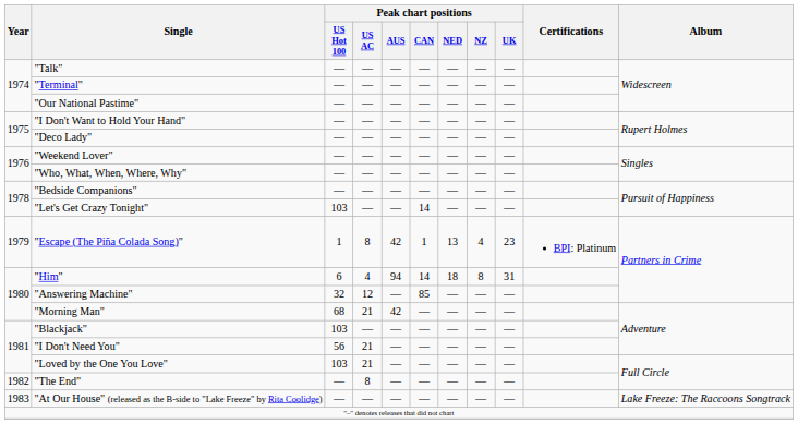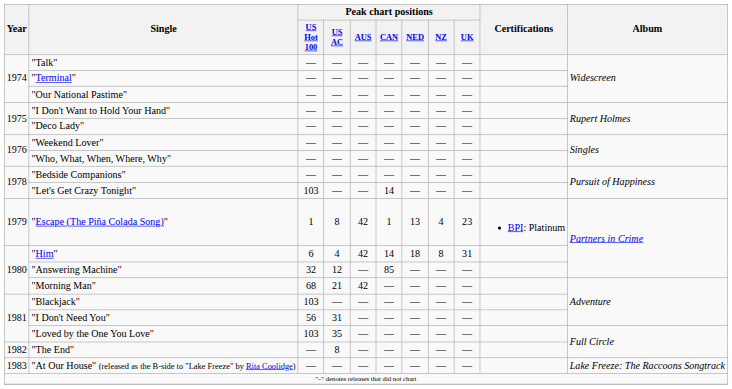 <table class="wikitable sortable" style="text-align:center;">
 <tr>
 <th rowspan="2">Year</th>
 <th rowspan="2">Single</th>
 <th colspan="7">Peak chart positions</th>
 <th rowspan="2">Certifications</th>
 <th rowspan="2">Album</th>
 </tr>
 <tr style="font-size:smaller;">
 <th width="35"><a href='#'>US Hot 100</a></th>
 <th width="35"><a href='#'>US AC</a></th>
 <th width="35"><a href='#'>AUS</a></th>
 <th width="35"><a href='#'>CAN</a></th>
 <th width="35"><a href='#'>NED</a></th>
 <th width="35"><a href='#'>NZ</a></th>
 <th width="35"><a href='#'>UK</a></th>
 </tr>
 <tr>
 <td rowspan=3>1974</td>
 <td align="left">"Talk"</td>
 <td>—</td>
 <td>—</td>
 <td>—</td>
 <td>—</td>
 <td>—</td>
 <td>—</td>
 <td>—</td>
 <td></td>
 <td align="left" rowspan=3><em>Widescreen</em></td>
 </tr>
 <tr>
 <td align="left">"<a href='#'>Terminal</a>"</td>
 <td>—</td>
 <td>—</td>
 <td>—</td>
 <td>—</td>
 <td>—</td>
 <td>—</td>
 <td>—</td>
 <td></td>
 </tr>
 <tr>
 <td align="left">"Our National Pastime"</td>
 <td>—</td>
 <td>—</td>
 <td>—</td>
 <td>—</td>
 <td>—</td>
 <td>—</td>
 <td>—</td>
 <td></td>
 </tr>
 <tr>
 <td rowspan=2>1975</td>
 <td align="left">"I Don't Want to Hold Your Hand"</td>
 <td>—</td>
 <td>—</td>
 <td>—</td>
 <td>—</td>
 <td>—</td>
 <td>—</td>
 <td>—</td>
 <td></td>
 <td align="left" rowspan=2><em>Rupert Holmes</em></td>
 </tr>
 <tr>
 <td align="left">"Deco Lady"</td>
 <td>—</td>
 <td>—</td>
 <td>—</td>
 <td>—</td>
 <td>—</td>
 <td>—</td>
 <td>—</td>
 <td></td>
 </tr>
 <tr>
 <td rowspan=2>1976</td>
 <td align="left">"Weekend Lover"</td>
 <td>—</td>
 <td>—</td>
 <td>—</td>
 <td>—</td>
 <td>—</td>
 <td>—</td>
 <td>—</td>
 <td></td>
 <td align="left" rowspan=2><em>Singles</em></td>
 </tr>
 <tr>
 <td align="left">"Who, What, When, Where, Why"</td>
 <td>—</td>
 <td>—</td>
 <td>—</td>
 <td>—</td>
 <td>—</td>
 <td>—</td>
 <td>—</td>
 <td></td>
 </tr>
 <tr>
 <td rowspan=2>1978</td>
 <td align="left">"Bedside Companions"</td>
 <td>—</td>
 <td>—</td>
 <td>—</td>
 <td>—</td>
 <td>—</td>
 <td>—</td>
 <td>—</td>
 <td></td>
 <td align="left" rowspan=2><em>Pursuit of Happiness</em></td>
 </tr>
 <tr>
 <td align="left">"Let's Get Crazy Tonight"</td>
 <td>103</td>
 <td>—</td>
 <td>—</td>
 <td>14</td>
 <td>—</td>
 <td>—</td>
 <td>—</td>
 <td></td>
 </tr>
 <tr>
 <td>1979</td>
 <td align="left">"<a href='#'>Escape (The Piña Colada Song)</a>"</td>
 <td>1</td>
 <td>8</td>
 <td>42</td>
 <td>1</td>
 <td>13</td>
 <td>4</td>
 <td>23</td>
 <td><br><ul><li><a href='#'>BPI</a>: Platinum</li></ul></td>
 <td align="left" rowspan=3><em><a href='#'>Partners in Crime</a></em></td>
 </tr>
 <tr>
 <td rowspan=3>1980</td>
 <td align="left">"<a href='#'>Him</a>"</td>
 <td>6</td>
 <td>4</td>
-<td>94</td>
+<td>42</td>
 <td>14</td>
 <td>18</td>
 <td>8</td>
 <td>31</td>
 <td></td>
 </tr>
 <tr>
 <td align="left">"Answering Machine"</td>
 <td>32</td>
 <td>12</td>
 <td>—</td>
 <td>85</td>
 <td>—</td>
 <td>—</td>
 <td>—</td>
 <td></td>
 </tr>
 <tr>
 <td align="left">"Morning Man"</td>
 <td>68</td>
 <td>21</td>
 <td>42</td>
 <td>—</td>
 <td>—</td>
 <td>—</td>
 <td>—</td>
 <td></td>
 <td align="left" rowspan=3><em>Adventure</em></td>
 </tr>
 <tr>
 <td rowspan=3>1981</td>
 <td align="left">"Blackjack"</td>
 <td>103</td>
 <td>—</td>
 <td>—</td>
 <td>—</td>
 <td>—</td>
 <td>—</td>
 <td>—</td>
 <td></td>
 </tr>
 <tr>
 <td align="left">"I Don't Need You"</td>
 <td>56</td>
-<td>21</td>
+<td>31</td>
 <td>—</td>
 <td>—</td>
 <td>—</td>
 <td>—</td>
 <td>—</td>
 <td></td>
 </tr>
 <tr>
 <td align="left">"Loved by the One You Love"</td>
 <td>103</td>
-<td>21</td>
+<td>35</td>
 <td>—</td>
 <td>—</td>
 <td>—</td>
 <td>—</td>
 <td>—</td>
 <td></td>
 <td align="left" rowspan=2><em>Full Circle</em></td>
 </tr>
 <tr>
 <td>1982</td>
 <td align="left">"The End"</td>
 <td>—</td>
 <td>8</td>
 <td>—</td>
 <td>—</td>
 <td>—</td>
 <td>—</td>
 <td>—</td>
 <td></td>
 </tr>
 <tr>
 <td>1983</td>
 <td align="left">"At Our House" <small>(released as the B-side to "Lake Freeze" by <a href='#'>Rita Coolidge</a>)</small></td>
 <td>—</td>
 <td>—</td>
 <td>—</td>
 <td>—</td>
 <td>—</td>
 <td>—</td>
 <td>—</td>
 <td></td>
 <td align="left"><em>Lake Freeze: The Raccoons Songtrack</em></td>
 </tr>
 <tr>
 <td colspan="11" style="font-size:8pt">"–" denotes releases that did not chart</td>
 </tr>
 <tr>
 </tr>
 </table>
